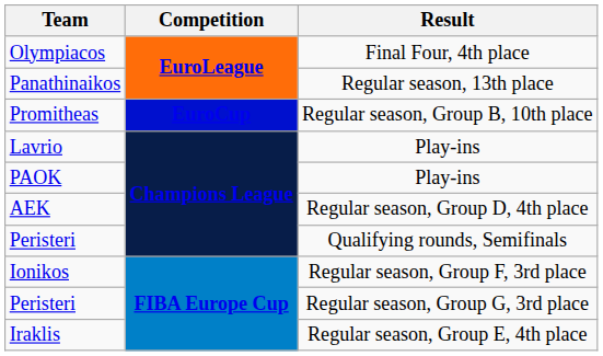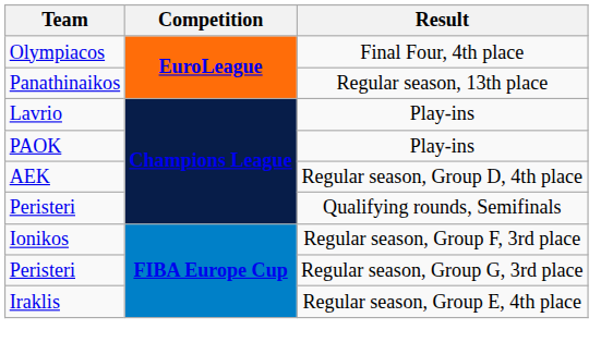 <table class="wikitable sortable">
 <tr>
 <th>Team</th>
 <th>Competition</th>
 <th>Result</th>
 </tr>
 <tr>
 <td><a href='#'>Olympiacos</a></td>
 <td rowspan="2" style="background:#ff6d09;color:#ffffff;text-align:center"><strong><a href='#'><span>EuroLeague</span></a></strong></td>
 <td style="text-align:center">Final Four, 4th place</td>
 </tr>
 <tr>
 <td><a href='#'>Panathinaikos</a></td>
 <td style="text-align:center">Regular season, 13th place</td>
-</tr>
-<tr>
-<td><a href='#'>Promitheas</a></td>
-<td rowspan="1" style="background-color:#0010CE;color:white;text-align:center"><strong><a href='#'><span>EuroCup</span></a></strong></td>
-<td style="text-align:center">Regular season, Group B, 10th place</td>
 </tr>
 <tr>
 <td><a href='#'>Lavrio</a></td>
 <td rowspan="4" style="background-color:#071D49;color:#D0D3D4;text-align:center"><strong><a href='#'><span>Champions League</span></a></strong></td>
 <td style="text-align:center">Play-ins</td>
 </tr>
 <tr>
 <td><a href='#'>PAOK</a></td>
 <td style="text-align:center">Play-ins</td>
 </tr>
 <tr>
 <td><a href='#'>AEK</a></td>
 <td style="text-align:center">Regular season, Group D, 4th place</td>
 </tr>
 <tr>
 <td><a href='#'>Peristeri</a></td>
 <td style="text-align:center">Qualifying rounds, Semifinals</td>
 </tr>
 <tr>
 <td><a href='#'>Ionikos</a></td>
 <td rowspan="3" style="background-color:#0080C8;color:white;text-align:center"><strong><a href='#'><span>FIBA Europe Cup</span></a></strong></td>
 <td style="text-align:center">Regular season, Group F, 3rd place</td>
 </tr>
 <tr>
 <td><a href='#'>Peristeri</a></td>
 <td style="text-align:center">Regular season, Group G, 3rd place</td>
 </tr>
 <tr>
 <td><a href='#'>Iraklis</a></td>
 <td style="text-align:center">Regular season, Group E, 4th place</td>
 </tr>
 </table>
